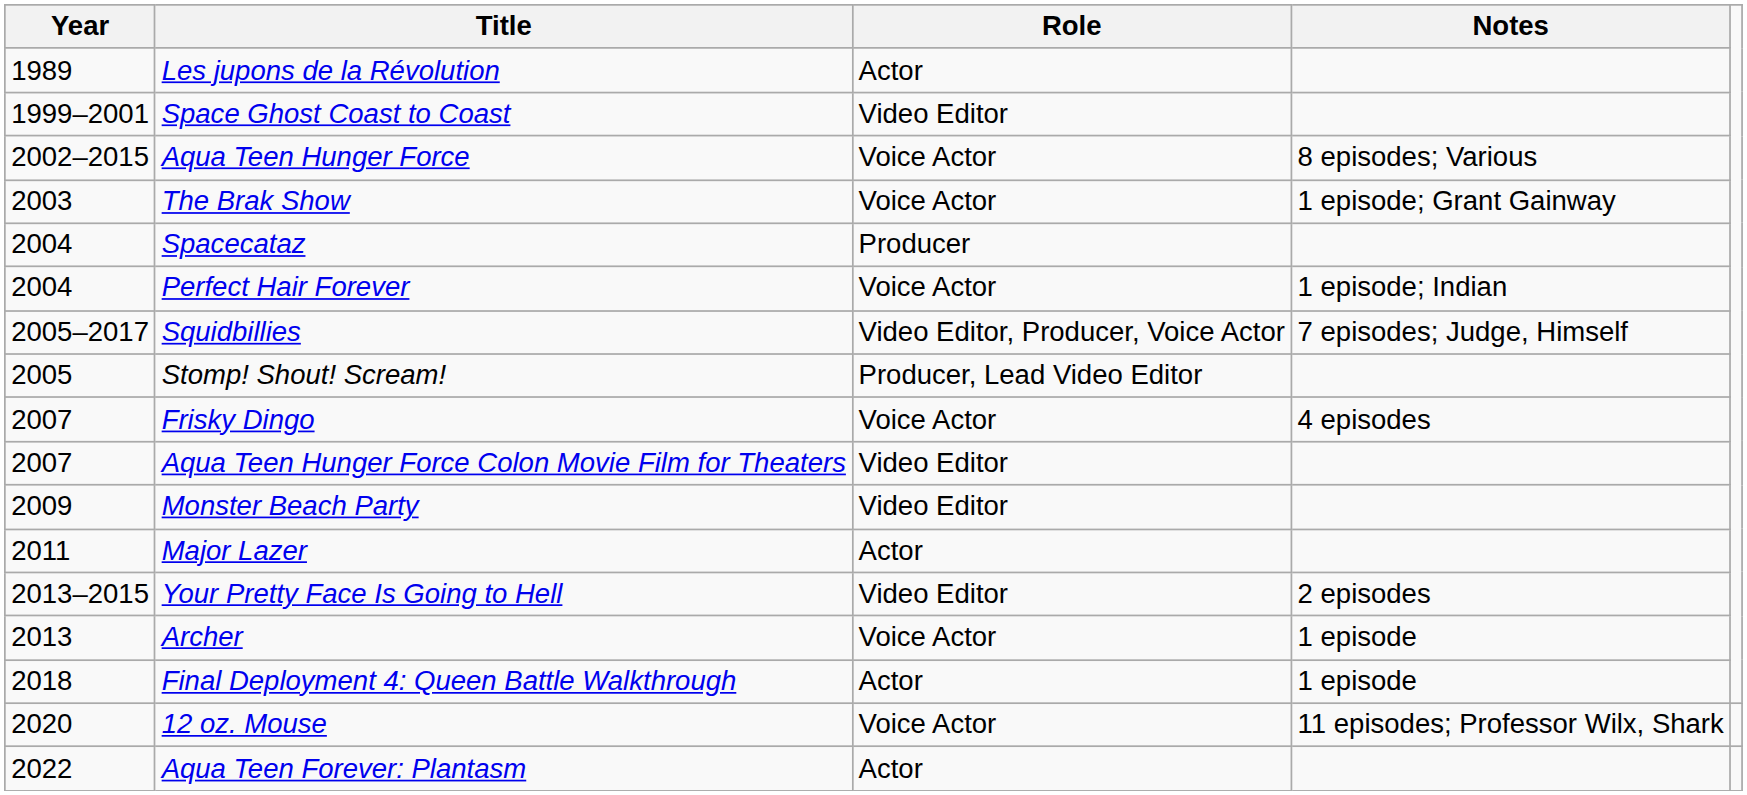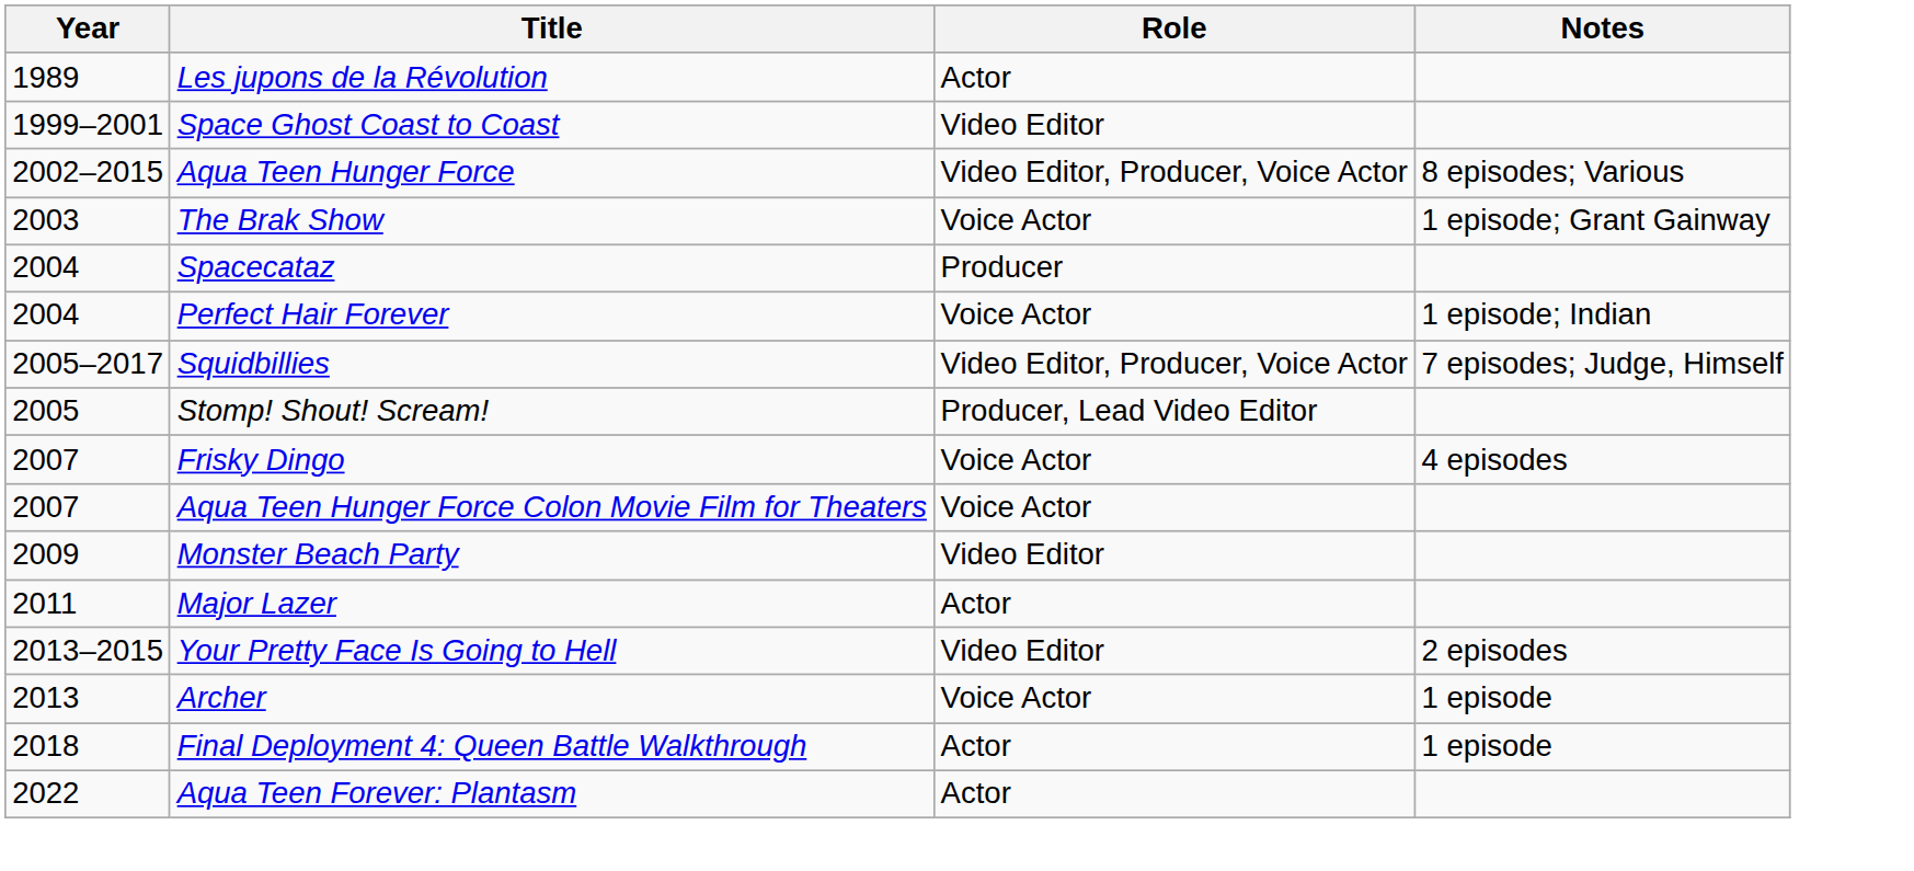 <table class="wikitable sortable">
 <tr>
 <th>Year</th>
 <th>Title</th>
 <th>Role</th>
 <th>Notes</th>
 </tr>
 <tr>
 <td>1989</td>
 <td><em><a href='#'>Les jupons de la Révolution</a></em></td>
 <td>Actor</td>
 <td></td>
 </tr>
 <tr>
 <td>1999–2001</td>
 <td><em><a href='#'>Space Ghost Coast to Coast</a></em></td>
 <td>Video Editor</td>
 <td></td>
 </tr>
 <tr>
 <td>2002–2015</td>
 <td><em><a href='#'>Aqua Teen Hunger Force</a></em></td>
-<td>Voice Actor</td>
+<td>Video Editor, Producer, Voice Actor</td>
 <td>8 episodes; Various</td>
 </tr>
 <tr>
 <td>2003</td>
 <td><em><a href='#'>The Brak Show</a></em></td>
 <td>Voice Actor</td>
 <td>1 episode; Grant Gainway</td>
 </tr>
 <tr>
 <td>2004</td>
 <td><em><a href='#'>Spacecataz</a></em></td>
 <td>Producer</td>
 <td></td>
 </tr>
 <tr>
 <td>2004</td>
 <td><em><a href='#'>Perfect Hair Forever</a></em></td>
 <td>Voice Actor</td>
 <td>1 episode; Indian</td>
 </tr>
 <tr>
 <td>2005–2017</td>
 <td><em><a href='#'>Squidbillies</a></em></td>
 <td>Video Editor, Producer, Voice Actor</td>
 <td>7 episodes; Judge, Himself</td>
 </tr>
 <tr>
 <td>2005</td>
 <td><em>Stomp! Shout! Scream!</em></td>
 <td>Producer, Lead Video Editor</td>
 <td></td>
 </tr>
 <tr>
 <td>2007</td>
 <td><em><a href='#'>Frisky Dingo</a></em></td>
 <td>Voice Actor</td>
 <td>4 episodes</td>
 </tr>
 <tr>
 <td>2007</td>
 <td><em><a href='#'>Aqua Teen Hunger Force Colon Movie Film for Theaters</a></em></td>
-<td>Video Editor</td>
+<td>Voice Actor</td>
 <td></td>
 </tr>
 <tr>
 <td>2009</td>
 <td><em><a href='#'>Monster Beach Party</a></em></td>
 <td>Video Editor</td>
 <td></td>
 </tr>
 <tr>
 <td>2011</td>
 <td><em><a href='#'>Major Lazer</a></em></td>
 <td>Actor</td>
 <td></td>
 </tr>
 <tr>
 <td>2013–2015</td>
 <td><em><a href='#'>Your Pretty Face Is Going to Hell</a></em></td>
 <td>Video Editor</td>
 <td>2 episodes</td>
 </tr>
 <tr>
 <td>2013</td>
 <td><em><a href='#'>Archer</a></em></td>
 <td>Voice Actor</td>
 <td>1 episode</td>
 </tr>
 <tr>
 <td>2018</td>
 <td><em><a href='#'>Final Deployment 4: Queen Battle Walkthrough</a></em></td>
 <td>Actor</td>
 <td>1 episode</td>
 </tr>
 <tr>
-<td>2020</td>
-<td><em><a href='#'>12 oz. Mouse</a></em></td>
-<td>Voice Actor</td>
-<td>11 episodes; Professor Wilx, Shark</td>
-<td></td>
-</tr>
-<tr>
 <td>2022</td>
 <td><em><a href='#'>Aqua Teen Forever: Plantasm</a></em></td>
 <td>Actor</td>
 <td></td>
 </tr>
 </table>
